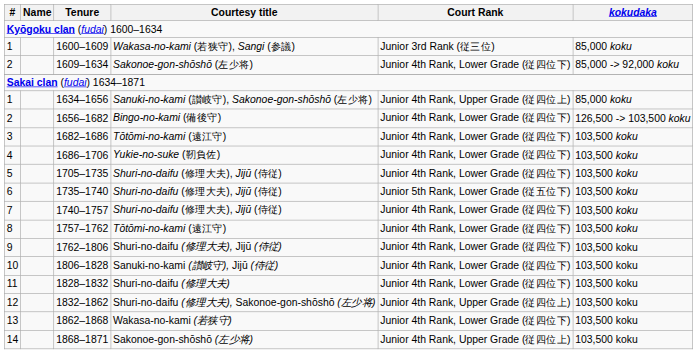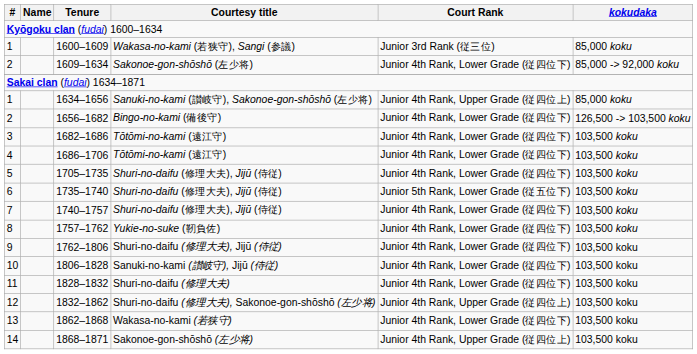 <table class=wikitable>
 <tr>
 <th>#</th>
 <th>Name</th>
 <th>Tenure</th>
 <th>Courtesy title</th>
 <th>Court Rank</th>
 <th><em><a href='#'>kokudaka</a></em></th>
 </tr>
 <tr>
 <td colspan=6> <strong><a href='#'>Kyōgoku clan</a></strong> (<em><a href='#'>fudai</a></em>) 1600–1634</td>
 </tr>
 <tr>
 <td>1</td>
 <td></td>
 <td>1600–1609</td>
 <td><em>Wakasa-no-kami</em> (若狭守), <em>Sangi</em> (参議)</td>
 <td>Junior 3rd Rank (従三位)</td>
 <td>85,000 <em>koku</em></td>
 </tr>
 <tr>
 <td>2</td>
 <td></td>
 <td>1609–1634</td>
 <td><em>Sakonoe-gon-shōshō</em> (左少将)</td>
 <td>Junior 4th Rank, Lower Grade (従四位下)</td>
 <td>85,000 -> 92,000 <em>koku</em></td>
 </tr>
 <tr>
 </tr>
 <tr>
 <td colspan=6> <strong><a href='#'>Sakai clan</a></strong> (<em><a href='#'>fudai</a></em>) 1634–1871</td>
 </tr>
 <tr>
 <td>1</td>
 <td></td>
 <td>1634–1656</td>
 <td><em>Sanuki-no-kami</em> (讃岐守), <em>Sakonoe-gon-shōshō</em> (左少将)</td>
 <td>Junior 4th Rank, Upper Grade (従四位上)</td>
 <td>85,000 <em>koku</em></td>
 </tr>
 <tr>
 <td>2</td>
 <td></td>
 <td>1656–1682</td>
 <td><em>Bingo-no-kami</em> (備後守)</td>
 <td>Junior 4th Rank, Lower Grade (従四位下)</td>
 <td>126,500 -> 103,500 <em>koku</em></td>
 </tr>
 <tr>
 <td>3</td>
 <td></td>
 <td>1682–1686</td>
 <td><em>Tōtōmi-no-kami</em> (遠江守)</td>
 <td>Junior 4th Rank, Lower Grade (従四位下)</td>
 <td>103,500 <em>koku</em></td>
 </tr>
 <tr>
 <td>4</td>
 <td></td>
 <td>1686–1706</td>
-<td><em>Yukie-no-suke</em> (靭負佐)</td>
+<td><em>Tōtōmi-no-kami</em> (遠江守)</td>
 <td>Junior 4th Rank, Lower Grade (従四位下)</td>
 <td>103,500 <em>koku</em></td>
 </tr>
 <tr>
 <td>5</td>
 <td></td>
 <td>1705–1735</td>
 <td><em>Shuri-no-daifu</em> (修理大夫), <em>Jijū</em> (侍従)</td>
 <td>Junior 4th Rank, Lower Grade (従四位下)</td>
 <td>103,500 <em>koku</em></td>
 </tr>
 <tr>
 <td>6</td>
 <td></td>
 <td>1735–1740</td>
 <td><em>Shuri-no-daifu</em> (修理大夫), <em>Jijū</em> (侍従)</td>
 <td>Junior 5th Rank, Lower Grade (従五位下)</td>
 <td>103,500 <em>koku</em></td>
 </tr>
 <tr>
 <td>7</td>
 <td></td>
 <td>1740–1757</td>
 <td><em>Shuri-no-daifu</em> (修理大夫), <em>Jijū</em> (侍従)</td>
 <td>Junior 4th Rank, Lower Grade (従四位下)</td>
 <td>103,500 <em>koku</em></td>
 </tr>
 <tr>
 <td>8</td>
 <td></td>
 <td>1757–1762</td>
-<td><em>Tōtōmi-no-kami</em> (遠江守)</td>
+<td><em>Yukie-no-suke</em> (靭負佐)</td>
 <td>Junior 4th Rank, Lower Grade (従四位下)</td>
 <td>103,500 <em>koku<strong></td>
 </tr>
 <tr>
 <td>9</td>
 <td></td>
 <td>1762–1806</td>
 <td></em>Shuri-no-daifu<em> (修理大夫), </em>Jijū<em> (侍従)</td>
 <td>Junior 4th Rank, Lower Grade (従四位下)</td>
 <td>103,500 </em>koku<em></td>
 </tr>
 <tr>
 <td>10</td>
 <td></td>
 <td>1806–1828</td>
 <td></em>Sanuki-no-kami<em> (讃岐守), </em>Jijū<em> (侍従)</td>
 <td>Junior 4th Rank, Lower Grade (従四位下)</td>
 <td>103,500 </em>koku<em></td>
 </tr>
 <tr>
 <td>11</td>
 <td></td>
 <td>1828–1832</td>
 <td></em>Shuri-no-daifu<em> (修理大夫)</td>
 <td>Junior 4th Rank, Lower Grade (従四位下)</td>
 <td>103,500 </em>koku<em></td>
 </tr>
 <tr>
 <td>12</td>
 <td></td>
 <td>1832–1862</td>
 <td></em>Shuri-no-daifu<em> (修理大夫), </em>Sakonoe-gon-shōshō<em> (左少将)</td>
 <td>Junior 4th Rank, Upper Grade (従四位上)</td>
 <td>103,500 </em>koku<em></td>
 </tr>
 <tr>
 <td>13</td>
 <td></td>
 <td>1862–1868</td>
 <td></em>Wakasa-no-kami<em> (若狭守)</td>
 <td>Junior 4th Rank, Lower Grade (従四位下)</td>
 <td>103,500 </em>koku<em></td>
 </tr>
 <tr>
 <td>14</td>
 <td></td>
 <td>1868–1871</td>
 <td></em>Sakonoe-gon-shōshō<em> (左少将)</td>
 <td>Junior 4th Rank, Upper Grade (従四位上)</td>
 <td>103,500 </em>koku<em></td>
 </tr>
 </table>
